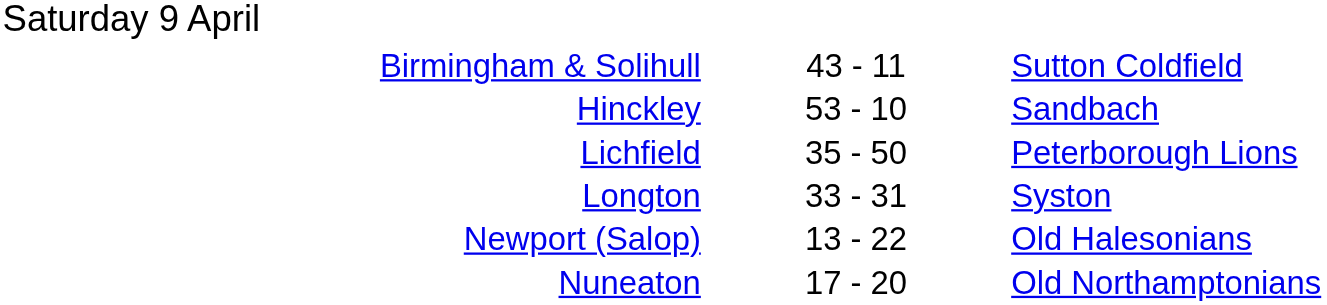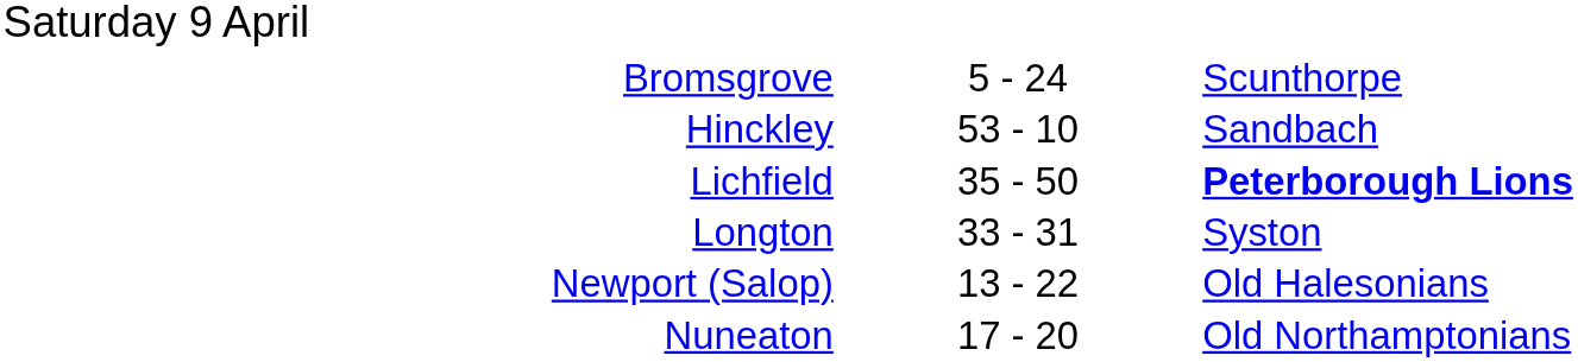 <table style="width:70%;" cellspacing="1">
 <tr>
 <th width=35%></th>
 <th width=15%></th>
 <th></th>
 </tr>
 <tr>
 <td>Saturday 9 April</td>
 </tr>
 <tr style=font-size:90%>
-<td align=right><a href='#'>Birmingham & Solihull</a></td>
-<td align=center>43 - 11</td>
-<td><a href='#'>Sutton Coldfield</a></td>
+<td align=right><a href='#'>Bromsgrove</a></td>
+<td align=center>5 - 24</td>
+<td><a href='#'>Scunthorpe</a></td>
 </tr>
 <tr style=font-size:90%>
 <td align=right><a href='#'>Hinckley</a></td>
 <td align=center>53 - 10</td>
 <td><a href='#'>Sandbach</a></td>
 </tr>
 <tr style=font-size:90%>
 <td align=right><a href='#'>Lichfield</a></td>
 <td align=center>35 - 50</td>
-<td><a href='#'>Peterborough Lions</a></td>
+<td><strong><a href='#'>Peterborough Lions</a></strong></td>
 </tr>
 <tr style=font-size:90%>
 <td align=right><a href='#'>Longton</a></td>
 <td align=center>33 - 31</td>
 <td><a href='#'>Syston</a></td>
 </tr>
 <tr style=font-size:90%>
 <td align=right><a href='#'>Newport (Salop)</a></td>
 <td align=center>13 - 22</td>
 <td><a href='#'>Old Halesonians</a></td>
 </tr>
 <tr style=font-size:90%>
 <td align=right><a href='#'>Nuneaton</a></td>
 <td align=center>17 - 20</td>
 <td><a href='#'>Old Northamptonians</a></td>
 </tr>
 </table>
